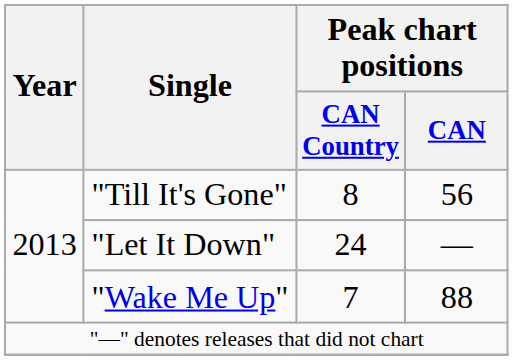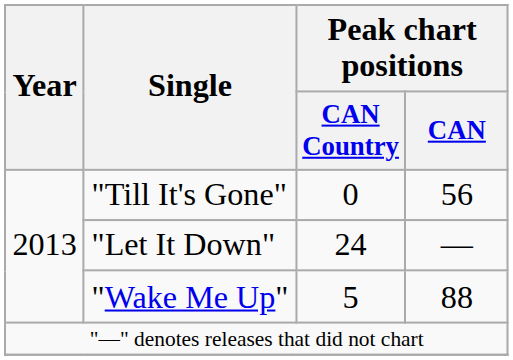 <table class="wikitable" style="text-align:center;">
 <tr>
 <th rowspan="2">Year</th>
 <th rowspan="2">Single</th>
 <th colspan="2">Peak chart<br>positions</th>
 </tr>
 <tr style="font-size:smaller;">
 <th width="45"><a href='#'>CAN Country</a><br></th>
 <th width="45"><a href='#'>CAN</a><br></th>
 </tr>
 <tr>
 <td rowspan="3">2013</td>
 <td align="left">"Till It's Gone"</td>
-<td>8</td>
+<td>0</td>
 <td>56</td>
 </tr>
 <tr>
 <td align="left">"Let It Down"</td>
 <td>24</td>
 <td>—</td>
 </tr>
 <tr>
 <td align="left">"<a href='#'>Wake Me Up</a>"</td>
-<td>7</td>
+<td>5</td>
 <td>88</td>
 </tr>
 <tr>
 <td colspan="6" style="font-size:8pt">"—" denotes releases that did not chart</td>
 </tr>
 <tr>
 </tr>
 </table>
